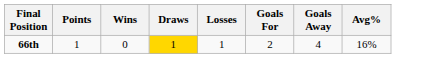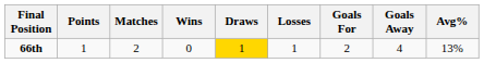 <table class="wikitable" style="font-size: 95%; text-align: center;">
 <tr>
 <th width=60>Final Position</th>
 <th width=60>Points</th>
+<th width=60>Matches</th>
 <th width=60>Wins</th>
 <th width=60>Draws</th>
 <th width=60>Losses</th>
 <th width=60>Goals For</th>
 <th width=60>Goals Away</th>
 <th width=60>Avg%</th>
 </tr>
 <tr>
 <td><strong>66th</strong></td>
 <td>1</td>
+<td>2</td>
 <td>0</td>
 <td style="background: gold;">1</td>
 <td>1</td>
 <td>2</td>
 <td>4</td>
-<td>16%</td>
+<td>13%</td>
 </tr>
 </table>
